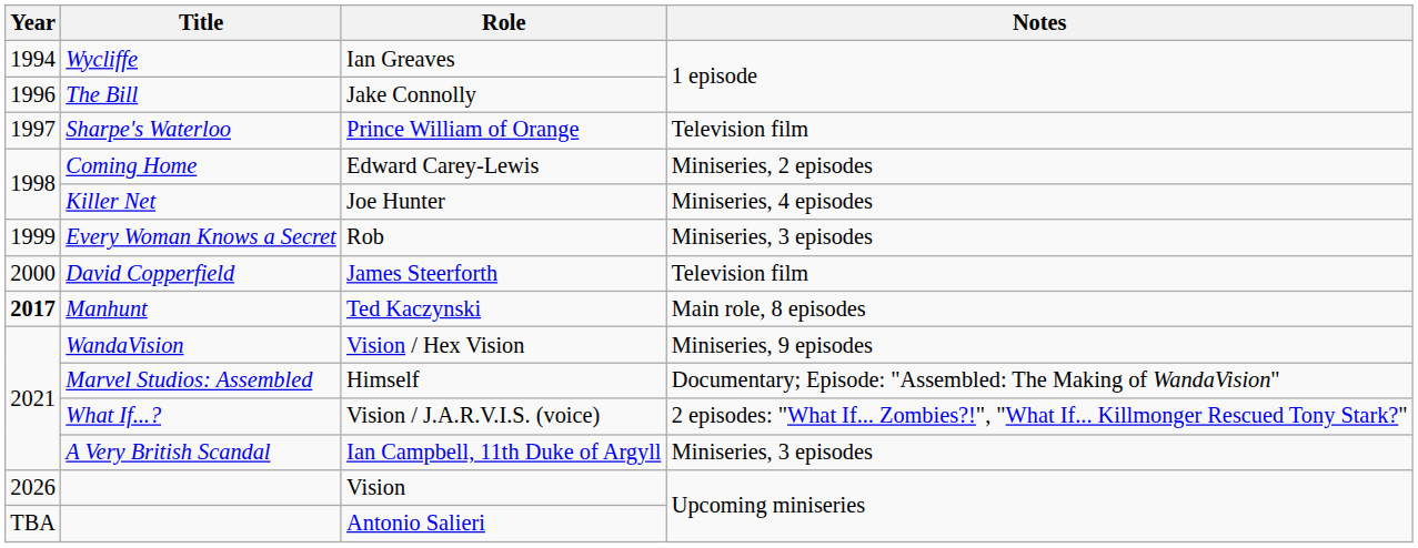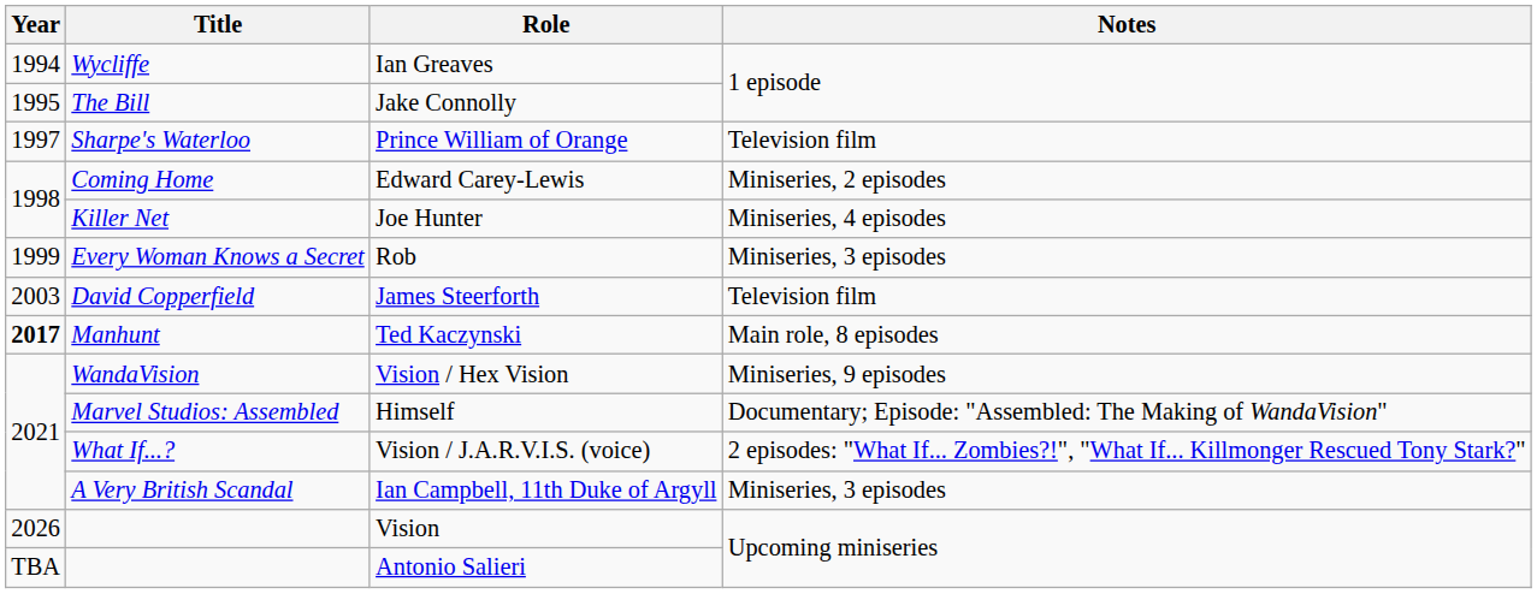 <table class="wikitable sortable">
 <tr>
 <th>Year</th>
 <th>Title</th>
 <th>Role</th>
 <th class=unsortable>Notes</th>
 </tr>
 <tr>
 <td>1994</td>
 <td><em><a href='#'>Wycliffe</a></em></td>
 <td>Ian Greaves</td>
 <td rowspan="2">1 episode</td>
 </tr>
 <tr>
-<td>1996</td>
+<td>1995</td>
 <td><em><a href='#'>The Bill</a></em></td>
 <td>Jake Connolly</td>
 </tr>
 <tr>
 <td>1997</td>
 <td><em><a href='#'>Sharpe's Waterloo</a></em></td>
 <td><a href='#'>Prince William of Orange</a></td>
 <td>Television film</td>
 </tr>
 <tr>
 <td rowspan=2>1998</td>
 <td><em><a href='#'>Coming Home</a></em></td>
 <td>Edward Carey-Lewis</td>
 <td>Miniseries, 2 episodes</td>
 </tr>
 <tr>
 <td><em><a href='#'>Killer Net</a></em></td>
 <td>Joe Hunter</td>
 <td>Miniseries, 4 episodes</td>
 </tr>
 <tr>
 <td>1999</td>
 <td><em><a href='#'>Every Woman Knows a Secret</a></em></td>
 <td>Rob</td>
 <td>Miniseries, 3 episodes</td>
 </tr>
 <tr>
-<td>2000</td>
+<td>2003</td>
 <td><em><a href='#'>David Copperfield</a></em></td>
 <td><a href='#'>James Steerforth</a></td>
 <td>Television film</td>
 </tr>
 <tr>
 <td><strong>2017</strong></td>
 <td><em><a href='#'>Manhunt</a></em></td>
 <td><a href='#'>Ted Kaczynski</a></td>
 <td>Main role, 8 episodes</td>
 </tr>
 <tr>
 <td rowspan="4">2021</td>
 <td><em><a href='#'>WandaVision</a></em></td>
 <td><a href='#'>Vision</a> / Hex Vision</td>
 <td>Miniseries, 9 episodes</td>
 </tr>
 <tr>
 <td><em><a href='#'>Marvel Studios: Assembled</a></em></td>
 <td>Himself</td>
 <td>Documentary; Episode: "Assembled: The Making of <em>WandaVision</em>"</td>
 </tr>
 <tr>
 <td><em><a href='#'>What If...?</a></em></td>
 <td>Vision / J.A.R.V.I.S. (voice)</td>
 <td>2 episodes: "<a href='#'>What If... Zombies?!</a>", "<a href='#'>What If... Killmonger Rescued Tony Stark?</a>"</td>
 </tr>
 <tr>
 <td><em><a href='#'>A Very British Scandal</a></em></td>
 <td><a href='#'>Ian Campbell, 11th Duke of Argyll</a></td>
 <td>Miniseries, 3 episodes</td>
 </tr>
 <tr>
 <td>2026</td>
 <td></td>
 <td>Vision</td>
 <td rowspan="2">Upcoming miniseries</td>
 </tr>
 <tr>
 <td>TBA</td>
 <td></td>
 <td><a href='#'>Antonio Salieri</a></td>
 </tr>
 </table>
